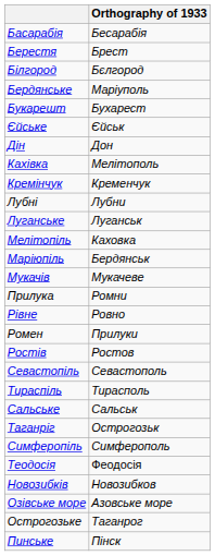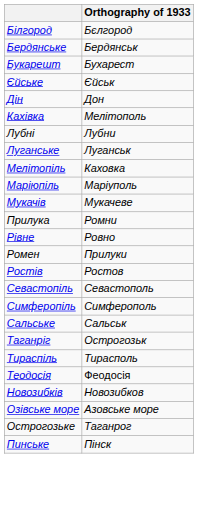 <table class="wikitable">
 <tr>
 <th></th>
 <th>Orthography of 1933</th>
-</tr>
-<tr>
-<td><em><a href='#'>Басарабія</a></em></td>
-<td><em>Бесарабія</em></td>
-</tr>
-<tr>
-<td><em><a href='#'>Берестя</a></em></td>
-<td><em>Брест</em></td>
 </tr>
 <tr>
 <td><em><a href='#'>Білгород</a></em></td>
 <td><em>Бєлгород</em></td>
 </tr>
 <tr>
 <td><a href='#'><em>Бердянське</em></a></td>
-<td><em>Маріуполь</em></td>
+<td><em>Бердянськ</em></td>
 </tr>
 <tr>
 <td><em><a href='#'>Букарешт</a></em></td>
 <td><em>Бухарест</em></td>
 </tr>
 <tr>
 <td><a href='#'><em>Єйське</em></a></td>
 <td><em>Єйськ</em></td>
 </tr>
 <tr>
 <td><em><a href='#'>Дін</a></em></td>
 <td><em>Дон</em></td>
 </tr>
 <tr>
 <td><em><a href='#'>Кахівка</a></em></td>
 <td><em>Мелітополь</em></td>
 </tr>
 <tr>
-<td><em><a href='#'>Кремінчук</a></em></td>
-<td><em>Кременчук</em></td>
-</tr>
-<tr>
 <td><em>Лубні</em></td>
 <td><em>Лубни</em></td>
 </tr>
 <tr>
 <td><em><a href='#'>Луганське</a></em></td>
 <td><em>Луганськ</em></td>
 </tr>
 <tr>
 <td><em><a href='#'>Мелітопіль</a></em></td>
 <td><em>Каховка</em></td>
 </tr>
 <tr>
 <td><em><a href='#'>Маріюпіль</a></em></td>
-<td><em>Бердянськ</em></td>
+<td><em>Маріуполь</em></td>
 </tr>
 <tr>
 <td><em><a href='#'>Мукачів</a></em></td>
 <td><em>Мукачеве</em></td>
 </tr>
 <tr>
 <td><em>Прилука</em></td>
 <td><em>Ромни</em></td>
 </tr>
 <tr>
 <td><em><a href='#'>Рівне</a></em></td>
 <td><em>Ровно</em></td>
 </tr>
 <tr>
 <td><em>Ромен</em></td>
 <td><em>Прилуки</em></td>
 </tr>
 <tr>
 <td><em><a href='#'>Ростів</a></em></td>
 <td><em>Ростов</em></td>
 </tr>
 <tr>
 <td><a href='#'><em>Севастопіль</em></a></td>
 <td><em>Севастополь</em></td>
 </tr>
 <tr>
-<td><em><a href='#'>Тираспіль</a></em></td>
-<td><em>Тирасполь</em></td>
+<td><em><a href='#'>Симферопіль</a></em></td>
+<td><em>Симферополь</em></td>
 </tr>
 <tr>
 <td><a href='#'><em>Сальське</em></a></td>
 <td><em>Сальськ</em></td>
 </tr>
 <tr>
 <td><em><a href='#'>Таганріг</a></em></td>
 <td><em>Острогозьк</em></td>
 </tr>
 <tr>
-<td><em><a href='#'>Симферопіль</a></em></td>
-<td><em>Симферополь</em></td>
+<td><em><a href='#'>Тираспіль</a></em></td>
+<td><em>Тирасполь</em></td>
 </tr>
 <tr>
 <td><a href='#'><em>Теодосія</em></a></td>
 <td>Феодосія</td>
 </tr>
 <tr>
 <td><em><a href='#'>Новозибків</a></em></td>
 <td><em>Новозибков</em></td>
 </tr>
 <tr>
 <td><em><a href='#'>Озівське море</a></em></td>
 <td><em>Азовське море</em></td>
 </tr>
 <tr>
 <td><em>Острогозьке</em></td>
 <td><em>Таганрог</em></td>
 </tr>
 <tr>
 <td><em><a href='#'>Пинське</a></em></td>
 <td><em>Пінск</em></td>
 </tr>
 </table>
